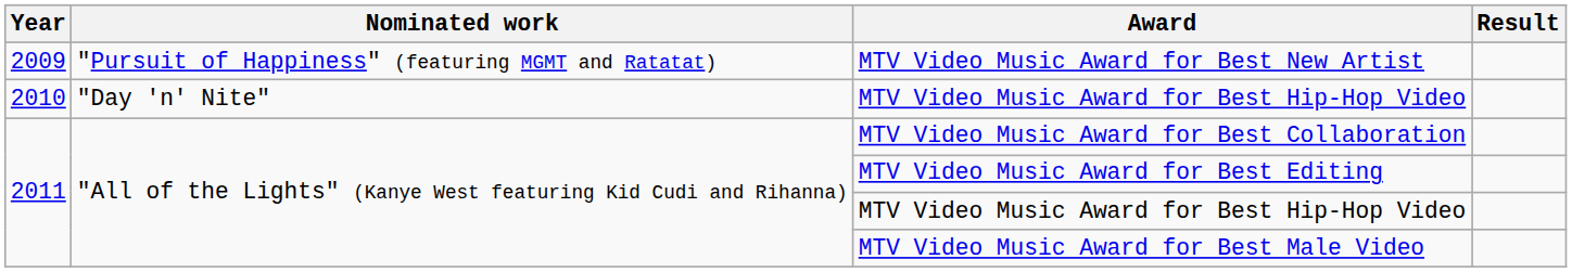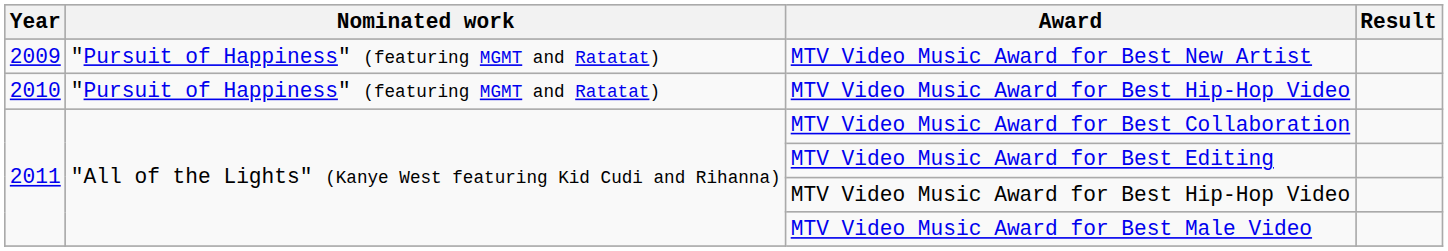 <table class="wikitable">
 <tr>
 <th>Year</th>
 <th>Nominated work</th>
 <th>Award</th>
 <th>Result</th>
 </tr>
 <tr>
 <td rowspan="1"><a href='#'>2009</a></td>
 <td>"<a href='#'>Pursuit of Happiness</a>" <small>(featuring <a href='#'>MGMT</a> and <a href='#'>Ratatat</a>)</small></td>
 <td><a href='#'>MTV Video Music Award for Best New Artist</a></td>
 <td></td>
 </tr>
 <tr>
 <td rowspan="1"><a href='#'>2010</a></td>
-<td>"Day 'n' Nite"</td>
+<td>"<a href='#'>Pursuit of Happiness</a>" <small>(featuring <a href='#'>MGMT</a> and <a href='#'>Ratatat</a>)</small></td>
 <td><a href='#'>MTV Video Music Award for Best Hip-Hop Video</a></td>
 <td></td>
 </tr>
 <tr>
 <td rowspan="4"><a href='#'>2011</a></td>
 <td rowspan="4">"All of the Lights" <small>(Kanye West featuring Kid Cudi and Rihanna)</small></td>
 <td><a href='#'>MTV Video Music Award for Best Collaboration</a></td>
 <td></td>
 </tr>
 <tr>
 <td><a href='#'>MTV Video Music Award for Best Editing</a></td>
 <td></td>
 </tr>
 <tr>
 <td>MTV Video Music Award for Best Hip-Hop Video</td>
 <td></td>
 </tr>
 <tr>
 <td><a href='#'>MTV Video Music Award for Best Male Video</a></td>
 <td></td>
 </tr>
 </table>
